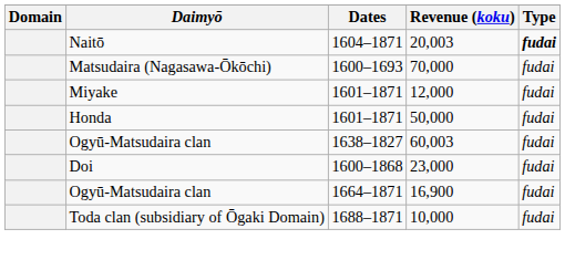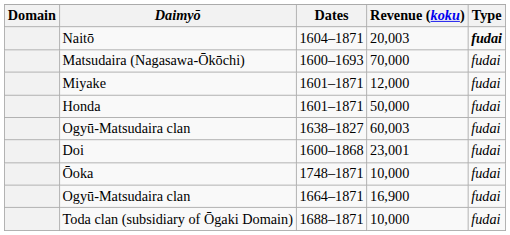 <table class="wikitable">
 <tr>
 </tr>
 <tr>
 <th scope="col">Domain</th>
 <th scope="col"><em>Daimyō</em></th>
 <th scope="col">Dates</th>
 <th scope="col">Revenue (<em><a href='#'>koku</a></em>)</th>
 <th scope="col">Type</th>
 </tr>
 <tr>
 <th scope="row"></th>
 <td>Naitō</td>
 <td>1604–1871</td>
 <td>20,003</td>
 <td><strong><em>fudai</em></strong></td>
 </tr>
 <tr>
 <th scope="row"></th>
 <td>Matsudaira (Nagasawa-Ōkōchi)</td>
 <td>1600–1693</td>
 <td>70,000</td>
 <td><em>fudai</em></td>
 </tr>
 <tr>
 <th scope="row"></th>
 <td>Miyake</td>
 <td>1601–1871</td>
 <td>12,000</td>
 <td><em>fudai</em></td>
 </tr>
 <tr>
 <th scope="row"></th>
 <td>Honda</td>
 <td>1601–1871</td>
 <td>50,000</td>
 <td><em>fudai</em></td>
 </tr>
 <tr>
 <th scope="row"></th>
 <td>Ogyū-Matsudaira clan</td>
 <td>1638–1827</td>
 <td>60,003</td>
 <td><em>fudai</em></td>
 </tr>
 <tr>
 <th scope="row"></th>
 <td>Doi</td>
 <td>1600–1868</td>
-<td>23,000</td>
+<td>23,001</td>
+<td><em>fudai</em></td>
+</tr>
+<tr>
+<th scope="row"></th>
+<td>Ōoka</td>
+<td>1748–1871</td>
+<td>10,000</td>
 <td><em>fudai</em></td>
 </tr>
 <tr>
 <th scope="row"></th>
 <td>Ogyū-Matsudaira clan</td>
 <td>1664–1871</td>
 <td>16,900</td>
 <td><em>fudai</em></td>
 </tr>
 <tr>
 <th scope="row"></th>
 <td>Toda clan (subsidiary of Ōgaki Domain)</td>
 <td>1688–1871</td>
 <td>10,000</td>
 <td><em>fudai</em></td>
 </tr>
 </table>
